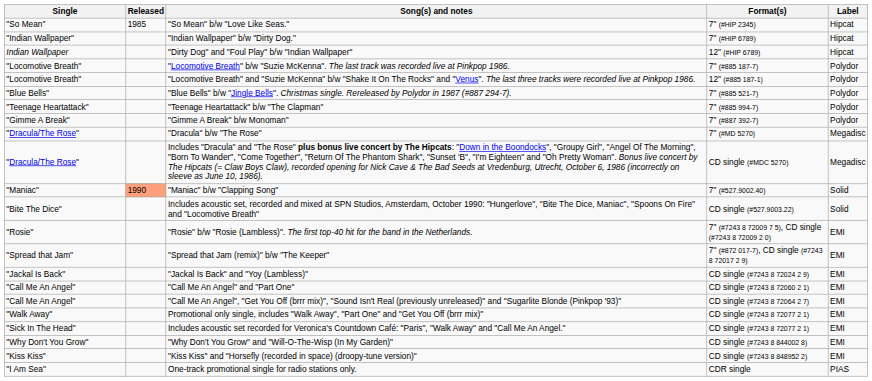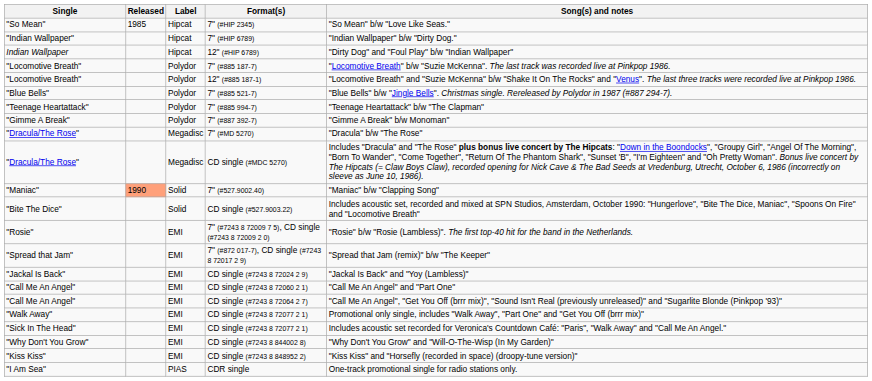 <table class="wikitable" style="font-size: 9pt">
 <tr>
 <th width="170">Single</th>
 <th>Released</th>
+<th>Label</th>
+<th width="170">Format(s)</th>
 <th>Song(s) and notes</th>
-<th width="170">Format(s)</th>
-<th>Label</th>
 </tr>
 <tr>
 <td>"So Mean"</td>
 <td>1985</td>
+<td>Hipcat</td>
+<td>7" <small>(#HIP 2345)</small></td>
 <td>"So Mean" b/w "Love Like Seas."</td>
-<td>7" <small>(#HIP 2345)</small></td>
-<td>Hipcat</td>
 </tr>
 <tr>
 <td>"Indian Wallpaper"</td>
 <td></td>
+<td>Hipcat</td>
+<td>7" <small>(#HIP 6789)</small></td>
 <td>"Indian Wallpaper" b/w "Dirty Dog."</td>
-<td>7" <small>(#HIP 6789)</small></td>
-<td>Hipcat</td>
 </tr>
 <tr>
 <td><em>Indian Wallpaper</em></td>
 <td></td>
+<td>Hipcat</td>
+<td>12" <small>(#HIP 6789)</small></td>
 <td>"Dirty Dog" and "Foul Play" b/w "Indian Wallpaper"</td>
-<td>12" <small>(#HIP 6789)</small></td>
-<td>Hipcat</td>
 </tr>
 <tr>
 <td>"Locomotive Breath"</td>
 <td></td>
+<td>Polydor</td>
+<td>7" <small>(#885 187-7)</small></td>
 <td>"<a href='#'>Locomotive Breath</a>" b/w "Suzie McKenna". <em>The last track was recorded live at Pinkpop 1986.</em></td>
-<td>7" <small>(#885 187-7)</small></td>
-<td>Polydor</td>
 </tr>
 <tr>
 <td>"Locomotive Breath"</td>
 <td></td>
+<td>Polydor</td>
+<td>12" <small>(#885 187-1)</small></td>
 <td>"Locomotive Breath" and "Suzie McKenna" b/w "Shake It On The Rocks" and "<a href='#'>Venus</a>". <em>The last three tracks were recorded live at Pinkpop 1986.</em></td>
-<td>12" <small>(#885 187-1)</small></td>
-<td>Polydor</td>
 </tr>
 <tr>
 <td>"Blue Bells"</td>
 <td></td>
+<td>Polydor</td>
+<td>7" <small>(#885 521-7)</small></td>
 <td>"Blue Bells" b/w "<a href='#'>Jingle Bells</a>". <em>Christmas single. Rereleased by Polydor in 1987 (#887 294-7).</em></td>
-<td>7" <small>(#885 521-7)</small></td>
-<td>Polydor</td>
 </tr>
 <tr>
 <td>"Teenage Heartattack"</td>
 <td></td>
+<td>Polydor</td>
+<td>7" <small>(#885 994-7)</small></td>
 <td>"Teenage Heartattack" b/w "The Clapman"</td>
-<td>7" <small>(#885 994-7)</small></td>
-<td>Polydor</td>
 </tr>
 <tr>
 <td>"Gimme A Break"</td>
 <td></td>
+<td>Polydor</td>
+<td>7" <small>(#887 392-7)</small></td>
 <td>"Gimme A Break" b/w Monoman"</td>
-<td>7" <small>(#887 392-7)</small></td>
-<td>Polydor</td>
 </tr>
 <tr>
 <td>"<a href='#'>Dracula/The Rose</a>"</td>
 <td></td>
+<td>Megadisc</td>
+<td>7" <small>(#MD 5270)</small></td>
 <td>"Dracula" b/w "The Rose"</td>
-<td>7" <small>(#MD 5270)</small></td>
-<td>Megadisc</td>
 </tr>
 <tr>
 <td>"<a href='#'>Dracula/The Rose</a>"</td>
 <td></td>
+<td>Megadisc</td>
+<td>CD single <small>(#MDC 5270)</small></td>
 <td>Includes "Dracula" and "The Rose" <strong>plus bonus live concert by The Hipcats</strong>: "<a href='#'>Down in the Boondocks</a>", "Groupy Girl", "Angel Of The Morning", "Born To Wander", "Come Together", "Return Of The Phantom Shark", "Sunset 'B", "I'm Eighteen" and "Oh Pretty Woman". <em>Bonus live concert by The Hipcats (= Claw Boys Claw), recorded opening for Nick Cave & The Bad Seeds at Vredenburg, Utrecht, October 6, 1986 (incorrectly on sleeve as June 10, 1986).</em></td>
-<td>CD single <small>(#MDC 5270)</small></td>
-<td>Megadisc</td>
 </tr>
 <tr>
 <td>"Maniac"</td>
 <td style="background: lightsalmon;">1990</td>
+<td>Solid</td>
+<td>7" <small>(#527.9002.40)</small></td>
 <td>"Maniac" b/w "Clapping Song"</td>
-<td>7" <small>(#527.9002.40)</small></td>
-<td>Solid</td>
 </tr>
 <tr>
 <td>"Bite The Dice"</td>
 <td></td>
+<td>Solid</td>
+<td>CD single <small>(#527.9003.22)</small></td>
 <td>Includes acoustic set, recorded and mixed at SPN Studios, Amsterdam, October 1990: "Hungerlove", "Bite The Dice, Maniac", "Spoons On Fire" and "Locomotive Breath"</td>
-<td>CD single <small>(#527.9003.22)</small></td>
-<td>Solid</td>
 </tr>
 <tr>
 <td>"Rosie"</td>
 <td></td>
+<td>EMI</td>
+<td>7" <small>(#7243 8 72009 7 5)</small>, CD single <small>(#7243 8 72009 2 0)</small></td>
 <td>"Rosie" b/w "Rosie (Lambless)". <em>The first top-40 hit for the band in the Netherlands.</em></td>
-<td>7" <small>(#7243 8 72009 7 5)</small>, CD single <small>(#7243 8 72009 2 0)</small></td>
-<td>EMI</td>
 </tr>
 <tr>
 <td>"Spread that Jam"</td>
 <td></td>
+<td>EMI</td>
+<td>7" <small>(#872 017-7)</small>, CD single <small>(#7243 8 72017 2 9)</small></td>
 <td>"Spread that Jam (remix)" b/w "The Keeper"</td>
-<td>7" <small>(#872 017-7)</small>, CD single <small>(#7243 8 72017 2 9)</small></td>
-<td>EMI</td>
 </tr>
 <tr>
 <td>"Jackal Is Back"</td>
 <td></td>
+<td>EMI</td>
+<td>CD single <small>(#7243 8 72024 2 9)</small></td>
 <td>"Jackal Is Back" and "Yoy (Lambless)"</td>
-<td>CD single <small>(#7243 8 72024 2 9)</small></td>
-<td>EMI</td>
 </tr>
 <tr>
 <td>"Call Me An Angel"</td>
 <td></td>
+<td>EMI</td>
+<td>CD single <small>(#7243 8 72060 2 1)</small></td>
 <td>"Call Me An Angel" and "Part One"</td>
-<td>CD single <small>(#7243 8 72060 2 1)</small></td>
-<td>EMI</td>
 </tr>
 <tr>
 <td>"Call Me An Angel"</td>
 <td></td>
+<td>EMI</td>
+<td>CD single <small>(#7243 8 72064 2 7)</small></td>
 <td>"Call Me An Angel", "Get You Off (brrr mix)", "Sound Isn't Real (previously unreleased)" and "Sugarlite Blonde (Pinkpop '93)"</td>
-<td>CD single <small>(#7243 8 72064 2 7)</small></td>
-<td>EMI</td>
 </tr>
 <tr>
 <td>"Walk Away"</td>
 <td></td>
+<td>EMI</td>
+<td>CD single <small>(#7243 8 72077 2 1)</small></td>
 <td>Promotional only single, includes "Walk Away", "Part One" and "Get You Off (brrr mix)"</td>
-<td>CD single <small>(#7243 8 72077 2 1)</small></td>
-<td>EMI</td>
 </tr>
 <tr>
 <td>"Sick In The Head"</td>
 <td></td>
+<td>EMI</td>
+<td>CD single <small>(#7243 8 72077 2 1)</small></td>
 <td>Includes acoustic set recorded for Veronica's Countdown Café: "Paris", "Walk Away" and "Call Me An Angel."</td>
-<td>CD single <small>(#7243 8 72077 2 1)</small></td>
-<td>EMI</td>
 </tr>
 <tr>
 <td>"Why Don't You Grow"</td>
 <td></td>
+<td>EMI</td>
+<td>CD single <small>(#7243 8 844002 8)</small></td>
 <td>"Why Don't You Grow" and "Will-O-The-Wisp (In My Garden)"</td>
-<td>CD single <small>(#7243 8 844002 8)</small></td>
-<td>EMI</td>
 </tr>
 <tr>
 <td>"Kiss Kiss"</td>
 <td></td>
+<td>EMI</td>
+<td>CD single <small>(#7243 8 848952 2)</small></td>
 <td>"Kiss Kiss" and "Horsefly (recorded in space) (droopy-tune version)"</td>
-<td>CD single <small>(#7243 8 848952 2)</small></td>
-<td>EMI</td>
 </tr>
 <tr>
 <td>"I Am Sea"</td>
 <td></td>
+<td>PIAS</td>
+<td>CDR single</td>
 <td>One-track promotional single for radio stations only.</td>
-<td>CDR single</td>
-<td>PIAS</td>
 </tr>
 </table>
